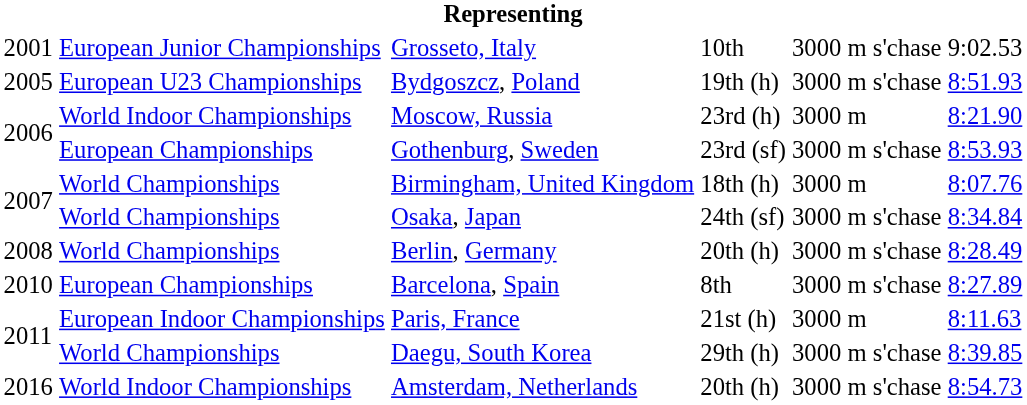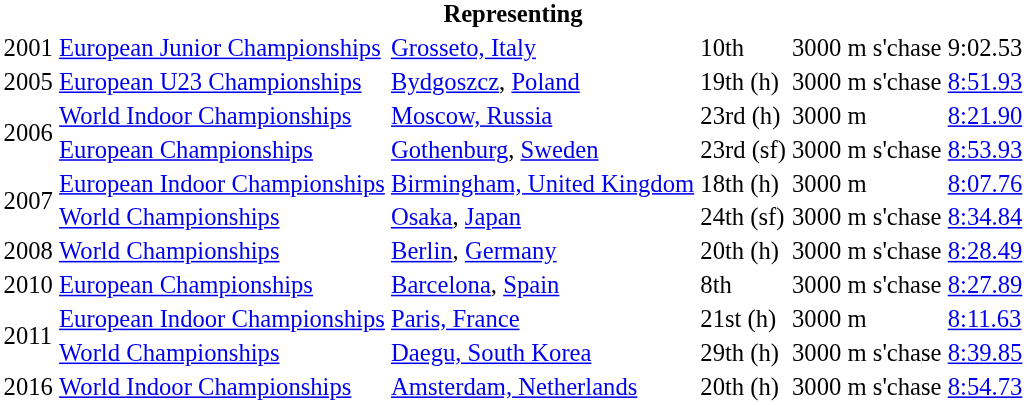 <table>
 <tr>
 <th colspan="6">Representing </th>
 </tr>
 <tr>
 <td>2001</td>
 <td><a href='#'>European Junior Championships</a></td>
 <td><a href='#'>Grosseto, Italy</a></td>
 <td>10th</td>
 <td>3000 m s'chase</td>
 <td>9:02.53</td>
 </tr>
 <tr>
 <td>2005</td>
 <td><a href='#'>European U23 Championships</a></td>
 <td><a href='#'>Bydgoszcz</a>, <a href='#'>Poland</a></td>
 <td>19th (h)</td>
 <td>3000 m s'chase</td>
 <td><a href='#'>8:51.93</a></td>
 </tr>
 <tr>
 <td rowspan=2>2006</td>
 <td><a href='#'>World Indoor Championships</a></td>
 <td><a href='#'>Moscow, Russia</a></td>
 <td>23rd (h)</td>
 <td>3000 m</td>
 <td><a href='#'>8:21.90</a></td>
 </tr>
 <tr>
 <td><a href='#'>European Championships</a></td>
 <td><a href='#'>Gothenburg</a>, <a href='#'>Sweden</a></td>
 <td>23rd (sf)</td>
 <td>3000 m s'chase</td>
 <td><a href='#'>8:53.93</a></td>
 </tr>
 <tr>
 <td rowspan=2>2007</td>
-<td><a href='#'>World Championships</a></td>
+<td><a href='#'>European Indoor Championships</a></td>
 <td><a href='#'>Birmingham, United Kingdom</a></td>
 <td>18th (h)</td>
 <td>3000 m</td>
 <td><a href='#'>8:07.76</a></td>
 </tr>
 <tr>
 <td><a href='#'>World Championships</a></td>
 <td><a href='#'>Osaka</a>, <a href='#'>Japan</a></td>
 <td>24th (sf)</td>
 <td>3000 m s'chase</td>
 <td><a href='#'>8:34.84</a></td>
 </tr>
 <tr>
 <td>2008</td>
 <td><a href='#'>World Championships</a></td>
 <td><a href='#'>Berlin</a>, <a href='#'>Germany</a></td>
 <td>20th (h)</td>
 <td>3000 m s'chase</td>
 <td><a href='#'>8:28.49</a></td>
 </tr>
 <tr>
 <td>2010</td>
 <td><a href='#'>European Championships</a></td>
 <td><a href='#'>Barcelona</a>, <a href='#'>Spain</a></td>
 <td>8th</td>
 <td>3000 m s'chase</td>
 <td><a href='#'>8:27.89</a></td>
 </tr>
 <tr>
 <td rowspan=2>2011</td>
 <td><a href='#'>European Indoor Championships</a></td>
 <td><a href='#'>Paris, France</a></td>
 <td>21st (h)</td>
 <td>3000 m</td>
 <td><a href='#'>8:11.63</a></td>
 </tr>
 <tr>
 <td><a href='#'>World Championships</a></td>
 <td><a href='#'>Daegu, South Korea</a></td>
 <td>29th (h)</td>
 <td>3000 m s'chase</td>
 <td><a href='#'>8:39.85</a></td>
 </tr>
 <tr>
 <td>2016</td>
 <td><a href='#'>World Indoor Championships</a></td>
 <td><a href='#'>Amsterdam, Netherlands</a></td>
 <td>20th (h)</td>
 <td>3000 m s'chase</td>
 <td><a href='#'>8:54.73</a></td>
 </tr>
 </table>
